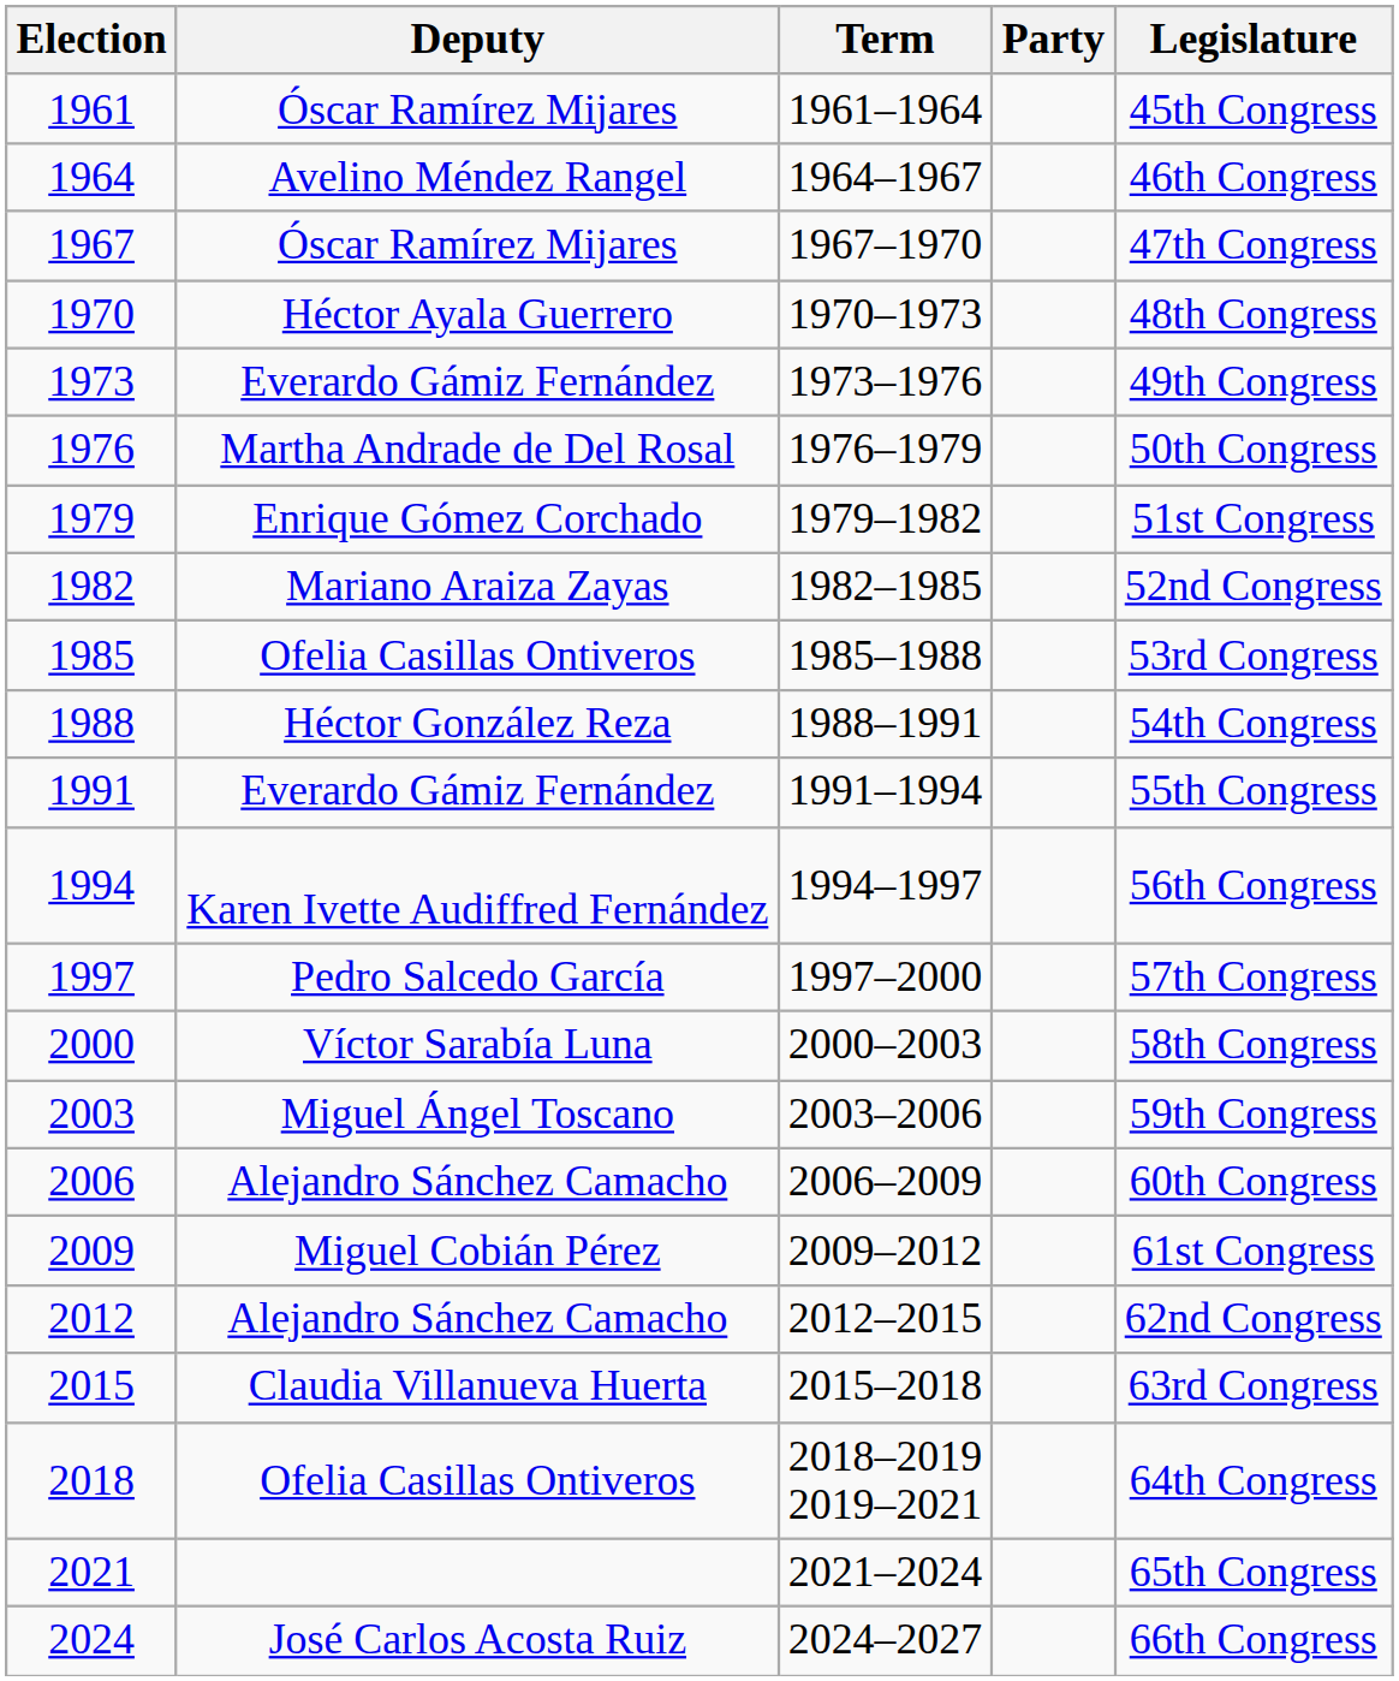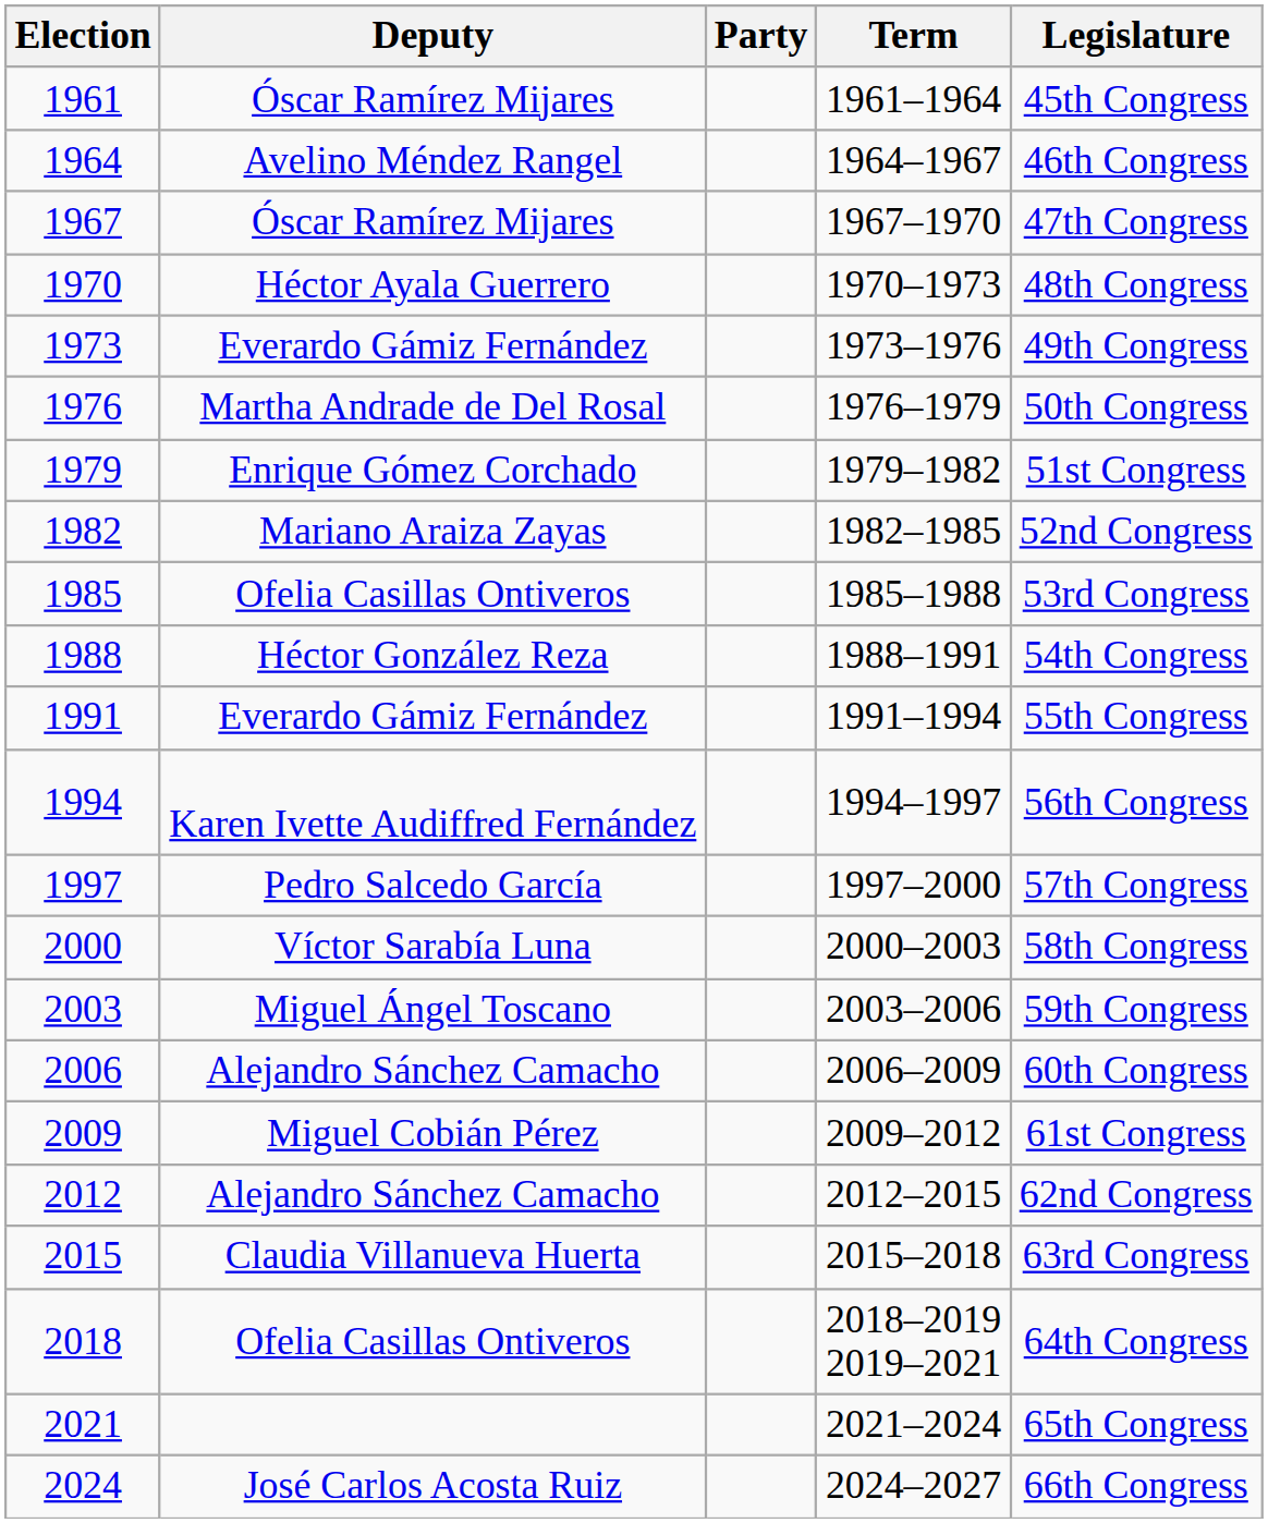 <table class="wikitable sortable" style="text-align: center">
 <tr>
 <th>Election</th>
 <th class="unsortable">Deputy</th>
+<th class="unsortable">Party</th>
 <th class="unsortable">Term</th>
-<th class="unsortable">Party</th>
 <th class="unsortable">Legislature</th>
 </tr>
 <tr>
 <td><a href='#'>1961</a></td>
 <td><a href='#'>Óscar Ramírez Mijares</a></td>
+<td></td>
 <td>1961–1964</td>
-<td></td>
 <td><a href='#'>45th Congress</a></td>
 </tr>
 <tr>
 <td><a href='#'>1964</a></td>
 <td><a href='#'>Avelino Méndez Rangel</a></td>
+<td></td>
 <td>1964–1967</td>
-<td></td>
 <td><a href='#'>46th Congress</a></td>
 </tr>
 <tr>
 <td><a href='#'>1967</a></td>
 <td><a href='#'>Óscar Ramírez Mijares</a></td>
+<td></td>
 <td>1967–1970</td>
-<td></td>
 <td><a href='#'>47th Congress</a></td>
 </tr>
 <tr>
 <td><a href='#'>1970</a></td>
 <td><a href='#'>Héctor Ayala Guerrero</a></td>
+<td></td>
 <td>1970–1973</td>
-<td></td>
 <td><a href='#'>48th Congress</a></td>
 </tr>
 <tr>
 <td><a href='#'>1973</a></td>
 <td><a href='#'>Everardo Gámiz Fernández</a></td>
+<td></td>
 <td>1973–1976</td>
-<td></td>
 <td><a href='#'>49th Congress</a></td>
 </tr>
 <tr>
 <td><a href='#'>1976</a></td>
 <td><a href='#'>Martha Andrade de Del Rosal</a></td>
+<td></td>
 <td>1976–1979</td>
-<td></td>
 <td><a href='#'>50th Congress</a></td>
 </tr>
 <tr>
 <td><a href='#'>1979</a></td>
 <td><a href='#'>Enrique Gómez Corchado</a></td>
+<td></td>
 <td>1979–1982</td>
-<td></td>
 <td><a href='#'>51st Congress</a></td>
 </tr>
 <tr>
 <td><a href='#'>1982</a></td>
 <td><a href='#'>Mariano Araiza Zayas</a></td>
+<td></td>
 <td>1982–1985</td>
-<td></td>
 <td><a href='#'>52nd Congress</a></td>
 </tr>
 <tr>
 <td><a href='#'>1985</a></td>
 <td><a href='#'>Ofelia Casillas Ontiveros</a></td>
+<td></td>
 <td>1985–1988</td>
-<td></td>
 <td><a href='#'>53rd Congress</a></td>
 </tr>
 <tr>
 <td><a href='#'>1988</a></td>
 <td><a href='#'>Héctor González Reza</a></td>
+<td></td>
 <td>1988–1991</td>
-<td></td>
 <td><a href='#'>54th Congress</a></td>
 </tr>
 <tr>
 <td><a href='#'>1991</a></td>
 <td><a href='#'>Everardo Gámiz Fernández</a></td>
+<td></td>
 <td>1991–1994</td>
-<td></td>
 <td><a href='#'>55th Congress</a></td>
 </tr>
 <tr>
 <td><a href='#'>1994</a></td>
 <td><br><a href='#'>Karen Ivette Audiffred Fernández</a></td>
+<td></td>
 <td>1994–1997</td>
-<td></td>
 <td><a href='#'>56th Congress</a></td>
 </tr>
 <tr>
 <td><a href='#'>1997</a></td>
 <td><a href='#'>Pedro Salcedo García</a></td>
+<td></td>
 <td>1997–2000</td>
-<td></td>
 <td><a href='#'>57th Congress</a></td>
 </tr>
 <tr>
 <td><a href='#'>2000</a></td>
 <td><a href='#'>Víctor Sarabía Luna</a></td>
+<td></td>
 <td>2000–2003</td>
-<td></td>
 <td><a href='#'>58th Congress</a></td>
 </tr>
 <tr>
 <td><a href='#'>2003</a></td>
 <td><a href='#'>Miguel Ángel Toscano</a></td>
+<td></td>
 <td>2003–2006</td>
-<td></td>
 <td><a href='#'>59th Congress</a></td>
 </tr>
 <tr>
 <td><a href='#'>2006</a></td>
 <td><a href='#'>Alejandro Sánchez Camacho</a></td>
+<td></td>
 <td>2006–2009</td>
-<td></td>
 <td><a href='#'>60th Congress</a></td>
 </tr>
 <tr>
 <td><a href='#'>2009</a></td>
 <td><a href='#'>Miguel Cobián Pérez</a></td>
+<td></td>
 <td>2009–2012</td>
-<td></td>
 <td><a href='#'>61st Congress</a></td>
 </tr>
 <tr>
 <td><a href='#'>2012</a></td>
 <td><a href='#'>Alejandro Sánchez Camacho</a></td>
+<td></td>
 <td>2012–2015</td>
-<td></td>
 <td><a href='#'>62nd Congress</a></td>
 </tr>
 <tr>
 <td><a href='#'>2015</a></td>
 <td><a href='#'>Claudia Villanueva Huerta</a></td>
+<td></td>
 <td>2015–2018</td>
-<td></td>
 <td><a href='#'>63rd Congress</a></td>
 </tr>
 <tr>
 <td><a href='#'>2018</a></td>
 <td><a href='#'>Ofelia Casillas Ontiveros</a></td>
+<td></td>
 <td>2018–2019<br>2019–2021</td>
-<td></td>
 <td><a href='#'>64th Congress</a></td>
 </tr>
 <tr>
 <td><a href='#'>2021</a></td>
 <td></td>
+<td></td>
 <td>2021–2024</td>
-<td></td>
 <td><a href='#'>65th Congress</a></td>
 </tr>
 <tr>
 <td><a href='#'>2024</a></td>
 <td><a href='#'>José Carlos Acosta Ruiz</a></td>
+<td></td>
 <td>2024–2027</td>
-<td></td>
 <td><a href='#'>66th Congress</a></td>
 </tr>
 </table>
